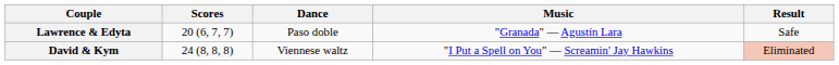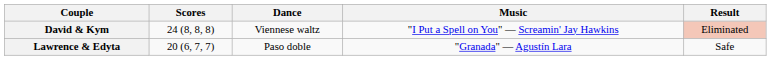 <table class="wikitable unsortable" style="text-align:center; width:90%">
 <tr>
 <th scope="col">Couple</th>
 <th scope="col">Scores</th>
 <th scope="col">Dance</th>
 <th scope="col">Music</th>
 <th scope="col">Result</th>
 </tr>
 <tr>
+<th scope="row">David & Kym</th>
+<td>24 (8, 8, 8)</td>
+<td>Viennese waltz</td>
+<td>"<a href='#'>I Put a Spell on You</a>" — <a href='#'>Screamin' Jay Hawkins</a></td>
+<td bgcolor=f4c7b8>Eliminated</td>
+</tr>
+<tr>
 <th scope="row">Lawrence & Edyta</th>
 <td>20 (6, 7, 7)</td>
 <td>Paso doble</td>
 <td>"<a href='#'>Granada</a>" — <a href='#'>Agustín Lara</a></td>
 <td>Safe</td>
 </tr>
-<tr>
-<th scope="row">David & Kym</th>
-<td>24 (8, 8, 8)</td>
-<td>Viennese waltz</td>
-<td>"<a href='#'>I Put a Spell on You</a>" — <a href='#'>Screamin' Jay Hawkins</a></td>
-<td bgcolor=f4c7b8>Eliminated</td>
-</tr>
 </table>
